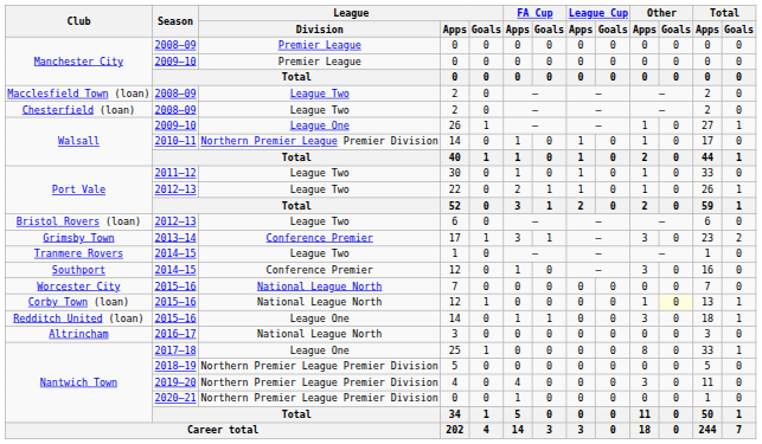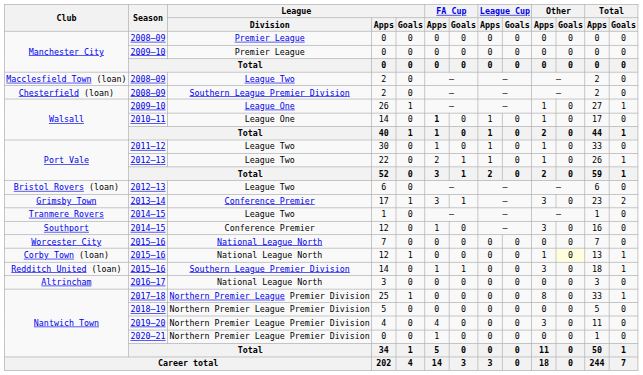 <table class="wikitable" style="text-align: center;">
 <tr>
 <th rowspan="2">Club</th>
 <th rowspan="2">Season</th>
 <th colspan="3">League</th>
 <th colspan="2"><a href='#'>FA Cup</a></th>
 <th colspan="2"><a href='#'>League Cup</a></th>
 <th colspan="2">Other</th>
 <th colspan="2">Total</th>
 </tr>
 <tr>
 <th>Division</th>
 <th>Apps</th>
 <th>Goals</th>
 <th>Apps</th>
 <th>Goals</th>
 <th>Apps</th>
 <th>Goals</th>
 <th>Apps</th>
 <th>Goals</th>
 <th>Apps</th>
 <th>Goals</th>
 </tr>
 <tr>
 <td rowspan="3" valign="center"><a href='#'>Manchester City</a></td>
 <td><a href='#'>2008–09</a></td>
 <td><a href='#'>Premier League</a></td>
 <td>0</td>
 <td>0</td>
 <td>0</td>
 <td>0</td>
 <td>0</td>
 <td>0</td>
 <td>0</td>
 <td>0</td>
 <td>0</td>
 <td>0</td>
 </tr>
 <tr>
 <td><a href='#'>2009–10</a></td>
 <td>Premier League</td>
 <td>0</td>
 <td>0</td>
 <td>0</td>
 <td>0</td>
 <td>0</td>
 <td>0</td>
 <td>0</td>
 <td>0</td>
 <td>0</td>
 <td>0</td>
 </tr>
 <tr>
 <th colspan="2">Total</th>
 <th>0</th>
 <th>0</th>
 <th>0</th>
 <th>0</th>
 <th>0</th>
 <th>0</th>
 <th>0</th>
 <th>0</th>
 <th>0</th>
 <th>0</th>
 </tr>
 <tr>
 <td><a href='#'>Macclesfield Town</a> (loan)</td>
 <td><a href='#'>2008–09</a></td>
 <td><a href='#'>League Two</a></td>
 <td>2</td>
 <td>0</td>
 <td colspan="2">—</td>
 <td colspan="2">—</td>
 <td colspan="2">—</td>
 <td>2</td>
 <td>0</td>
 </tr>
 <tr>
 <td><a href='#'>Chesterfield</a> (loan)</td>
 <td><a href='#'>2008–09</a></td>
-<td>League Two</td>
+<td><a href='#'>Southern League Premier Division</a></td>
 <td>2</td>
 <td>0</td>
 <td colspan="2">—</td>
 <td colspan="2">—</td>
 <td colspan="2">—</td>
 <td>2</td>
 <td>0</td>
 </tr>
 <tr>
 <td rowspan="3"><a href='#'>Walsall</a></td>
 <td><a href='#'>2009–10</a></td>
 <td><a href='#'>League One</a></td>
 <td>26</td>
 <td>1</td>
 <td colspan="2">—</td>
 <td colspan="2">—</td>
 <td>1</td>
 <td>0</td>
 <td>27</td>
 <td>1</td>
 </tr>
 <tr>
 <td><a href='#'>2010–11</a></td>
-<td><a href='#'>Northern Premier League</a> Premier Division</td>
+<td>League One</td>
 <td>14</td>
 <td>0</td>
-<td>1</td>
+<td><strong>1</strong></td>
 <td>0</td>
 <td>1</td>
 <td>0</td>
 <td>1</td>
 <td>0</td>
 <td>17</td>
 <td>0</td>
 </tr>
 <tr>
 <th colspan="2">Total</th>
 <th>40</th>
 <th>1</th>
 <th>1</th>
 <th>0</th>
 <th>1</th>
 <th>0</th>
 <th>2</th>
 <th>0</th>
 <th>44</th>
 <th>1</th>
 </tr>
 <tr>
 <td rowspan="3"><a href='#'>Port Vale</a></td>
 <td><a href='#'>2011–12</a></td>
 <td>League Two</td>
 <td>30</td>
 <td>0</td>
 <td>1</td>
 <td>0</td>
 <td>1</td>
 <td>0</td>
 <td>1</td>
 <td>0</td>
 <td>33</td>
 <td>0</td>
 </tr>
 <tr>
 <td><a href='#'>2012–13</a></td>
 <td>League Two</td>
 <td>22</td>
 <td>0</td>
 <td>2</td>
 <td>1</td>
 <td>1</td>
 <td>0</td>
 <td>1</td>
 <td>0</td>
 <td>26</td>
 <td>1</td>
 </tr>
 <tr>
 <th colspan="2">Total</th>
 <th>52</th>
 <th>0</th>
 <th>3</th>
 <th>1</th>
 <th>2</th>
 <th>0</th>
 <th>2</th>
 <th>0</th>
 <th>59</th>
 <th>1</th>
 </tr>
 <tr>
 <td><a href='#'>Bristol Rovers</a> (loan)</td>
 <td><a href='#'>2012–13</a></td>
 <td>League Two</td>
 <td>6</td>
 <td>0</td>
 <td colspan="2">—</td>
 <td colspan="2">—</td>
 <td colspan="2">—</td>
 <td>6</td>
 <td>0</td>
 </tr>
 <tr>
 <td><a href='#'>Grimsby Town</a></td>
 <td><a href='#'>2013–14</a></td>
 <td><a href='#'>Conference Premier</a></td>
 <td>17</td>
 <td>1</td>
 <td>3</td>
 <td>1</td>
 <td colspan="2">—</td>
 <td>3</td>
 <td>0</td>
 <td>23</td>
 <td>2</td>
 </tr>
 <tr>
 <td><a href='#'>Tranmere Rovers</a></td>
 <td><a href='#'>2014–15</a></td>
 <td>League Two</td>
 <td>1</td>
 <td>0</td>
 <td colspan="2">—</td>
 <td colspan="2">—</td>
 <td colspan="2">—</td>
 <td>1</td>
 <td>0</td>
 </tr>
 <tr>
 <td><a href='#'>Southport</a></td>
 <td><a href='#'>2014–15</a></td>
 <td>Conference Premier</td>
 <td>12</td>
 <td>0</td>
 <td>1</td>
 <td>0</td>
 <td colspan="2">—</td>
 <td>3</td>
 <td>0</td>
 <td>16</td>
 <td>0</td>
 </tr>
 <tr>
 <td><a href='#'>Worcester City</a></td>
 <td><a href='#'>2015–16</a></td>
 <td><a href='#'>National League North</a></td>
 <td>7</td>
 <td>0</td>
 <td>0</td>
 <td>0</td>
 <td>0</td>
 <td>0</td>
 <td>0</td>
 <td>0</td>
 <td>7</td>
 <td>0</td>
 </tr>
 <tr>
 <td><a href='#'>Corby Town</a> (loan)</td>
 <td><a href='#'>2015–16</a></td>
 <td>National League North</td>
 <td>12</td>
 <td>1</td>
 <td>0</td>
 <td>0</td>
 <td>0</td>
 <td>0</td>
 <td>1</td>
 <td style="background: lightyellow;">0</td>
 <td>13</td>
 <td>1</td>
 </tr>
 <tr>
 <td><a href='#'>Redditch United</a> (loan)</td>
 <td><a href='#'>2015–16</a></td>
-<td>League One</td>
+<td><a href='#'>Southern League Premier Division</a></td>
 <td>14</td>
 <td>0</td>
 <td>1</td>
 <td>1</td>
 <td>0</td>
 <td>0</td>
 <td>3</td>
 <td>0</td>
 <td>18</td>
 <td>1</td>
 </tr>
 <tr>
 <td><a href='#'>Altrincham</a></td>
 <td><a href='#'>2016–17</a></td>
 <td>National League North</td>
 <td>3</td>
 <td>0</td>
 <td>0</td>
 <td>0</td>
 <td>0</td>
 <td>0</td>
 <td>0</td>
 <td>0</td>
 <td>3</td>
 <td>0</td>
 </tr>
 <tr>
 <td rowspan="5"><a href='#'>Nantwich Town</a></td>
 <td><a href='#'>2017–18</a></td>
-<td>League One</td>
+<td><a href='#'>Northern Premier League</a> Premier Division</td>
 <td>25</td>
 <td>1</td>
 <td>0</td>
 <td>0</td>
 <td>0</td>
 <td>0</td>
 <td>8</td>
 <td>0</td>
 <td>33</td>
 <td>1</td>
 </tr>
 <tr>
 <td><a href='#'>2018–19</a></td>
 <td>Northern Premier League Premier Division</td>
 <td>5</td>
 <td>0</td>
 <td>0</td>
 <td>0</td>
 <td>0</td>
 <td>0</td>
 <td>0</td>
 <td>0</td>
 <td>5</td>
 <td>0</td>
 </tr>
 <tr>
 <td><a href='#'>2019–20</a></td>
 <td>Northern Premier League Premier Division</td>
 <td>4</td>
 <td>0</td>
 <td>4</td>
 <td>0</td>
 <td>0</td>
 <td>0</td>
 <td>3</td>
 <td>0</td>
 <td>11</td>
 <td>0</td>
 </tr>
 <tr>
 <td><a href='#'>2020–21</a></td>
 <td>Northern Premier League Premier Division</td>
 <td>0</td>
 <td>0</td>
 <td>1</td>
 <td>0</td>
 <td>0</td>
 <td>0</td>
 <td>0</td>
 <td>0</td>
 <td>1</td>
 <td>0</td>
 </tr>
 <tr>
 <th colspan="2">Total</th>
 <th>34</th>
 <th>1</th>
 <th>5</th>
 <th>0</th>
 <th>0</th>
 <th>0</th>
 <th>11</th>
 <th>0</th>
 <th>50</th>
 <th>1</th>
 </tr>
 <tr>
 <th colspan="3">Career total</th>
 <th>202</th>
 <th>4</th>
 <th>14</th>
 <th>3</th>
 <th>3</th>
 <th>0</th>
 <th>18</th>
 <th>0</th>
 <th>244</th>
 <th>7</th>
 </tr>
 </table>
